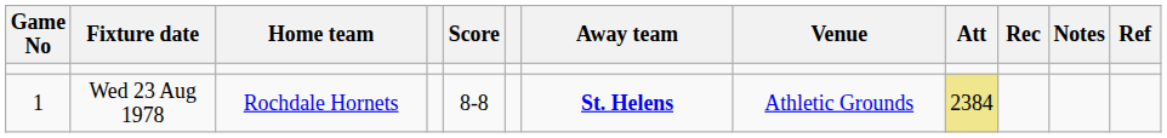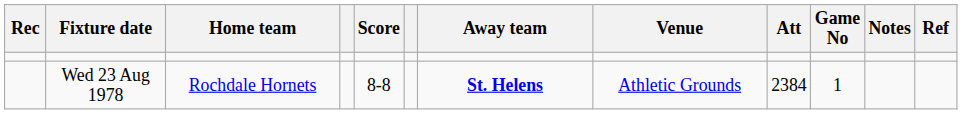 <table class="wikitable" style="text-align:center;">
 <tr>
-<th width=20 abbr="No">Game No</th>
+<th width=30 abbr="Rec">Rec</th>
 <th width=100 abbr="Date">Fixture date</th>
 <th width=150 abbr="Home team">Home team</th>
 <th width=5 abbr="space"></th>
 <th width=20 abbr="Score">Score</th>
 <th width=5 abbr="space"></th>
 <th width=150 abbr="Away team">Away team</th>
 <th width=150 abbr="Venue">Venue</th>
 <th width=30 abbr="Att">Att</th>
-<th width=30 abbr="Rec">Rec</th>
+<th width=20 abbr="No">Game No</th>
 <th width=20 abbr="Notes">Notes</th>
 <th width=30 abbr="Ref">Ref</th>
 </tr>
 <tr>
 <td></td>
 <td></td>
 <td></td>
 <td></td>
 <td></td>
 <td></td>
 <td></td>
 <td></td>
 <td></td>
 <td></td>
 <td></td>
 <td></td>
 </tr>
 <tr>
-<td>1</td>
+<td></td>
 <td>Wed 23 Aug 1978</td>
 <td><a href='#'>Rochdale Hornets</a></td>
 <td></td>
 <td>8-8</td>
 <td></td>
 <td><strong><a href='#'>St. Helens</a></strong></td>
 <td><a href='#'>Athletic Grounds</a></td>
-<td style="background: khaki;">2384</td>
-<td></td>
+<td>2384</td>
+<td>1</td>
 <td></td>
 <td></td>
 </tr>
 </table>
